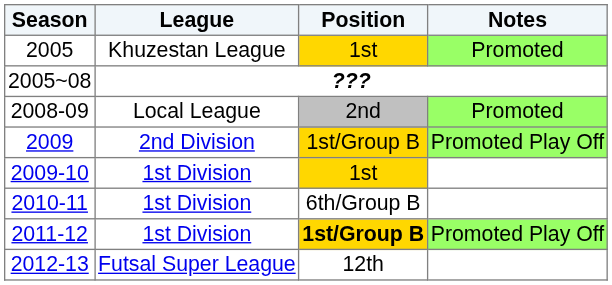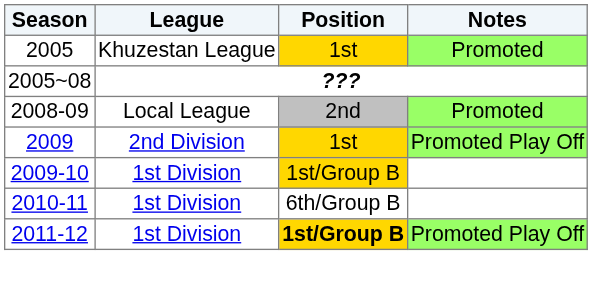 <table border="1" cellpadding="2" style="border-collapse:collapse; text-align:center; font-size:normal;">
 <tr style="background:#f0f6fa;">
 <th>Season</th>
 <th>League</th>
 <th>Position</th>
 <th>Notes</th>
 </tr>
 <tr>
 <td>2005</td>
 <td>Khuzestan League</td>
 <td bgcolor=gold>1st</td>
 <td bgcolor=99FF66>Promoted </td>
 </tr>
 <tr>
 <td>2005~08</td>
 <th colspan=3><em>???</em></th>
 </tr>
 <tr>
 <td>2008-09</td>
 <td>Local League</td>
 <td bgcolor=silver>2nd</td>
 <td bgcolor=99FF66>Promoted </td>
 </tr>
 <tr>
 <td><a href='#'>2009</a></td>
 <td><a href='#'>2nd Division</a></td>
-<td bgcolor=gold>1st/Group B</td>
+<td bgcolor=gold>1st</td>
 <td bgcolor=99FF66>Promoted Play Off </td>
 </tr>
 <tr>
 <td><a href='#'>2009-10</a></td>
 <td><a href='#'>1st Division</a></td>
-<td bgcolor=gold>1st</td>
+<td bgcolor=gold>1st/Group B</td>
 <td></td>
 </tr>
 <tr>
 <td><a href='#'>2010-11</a></td>
 <td><a href='#'>1st Division</a></td>
 <td>6th/Group B</td>
 <td></td>
 </tr>
 <tr>
 <td><a href='#'>2011-12</a></td>
 <td><a href='#'>1st Division</a></td>
 <td bgcolor=gold><strong>1st/Group B</strong></td>
 <td bgcolor=99FF66>Promoted Play Off</td>
 </tr>
-<tr>
-<td><a href='#'>2012-13</a></td>
-<td><a href='#'>Futsal Super League</a></td>
-<td>12th</td>
-<td></td>
-</tr>
 </table>
